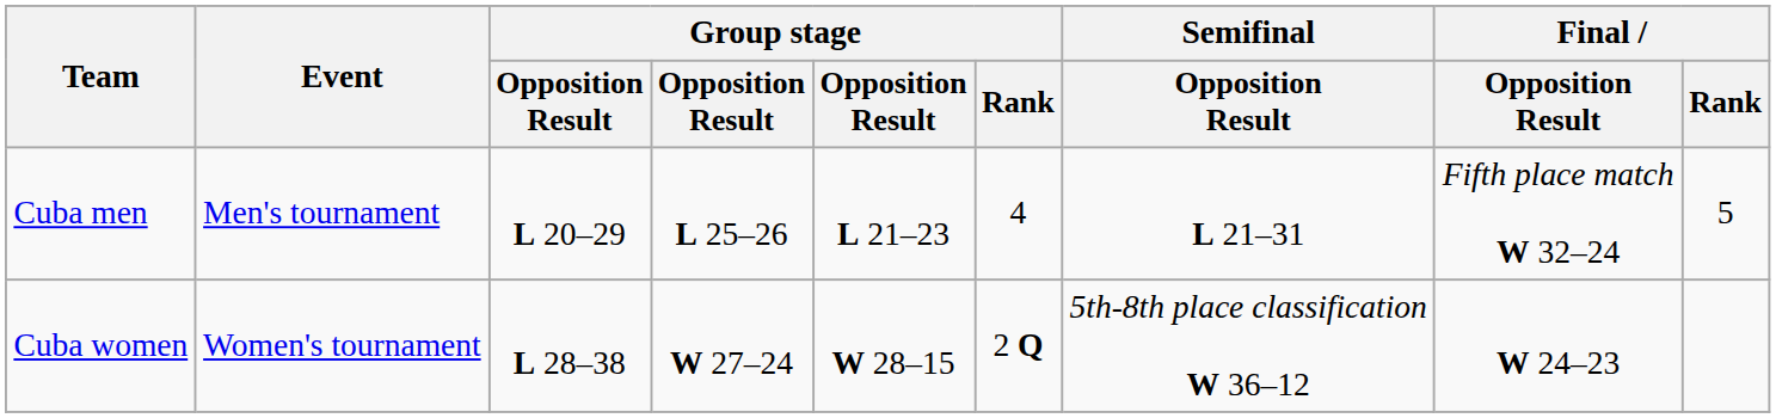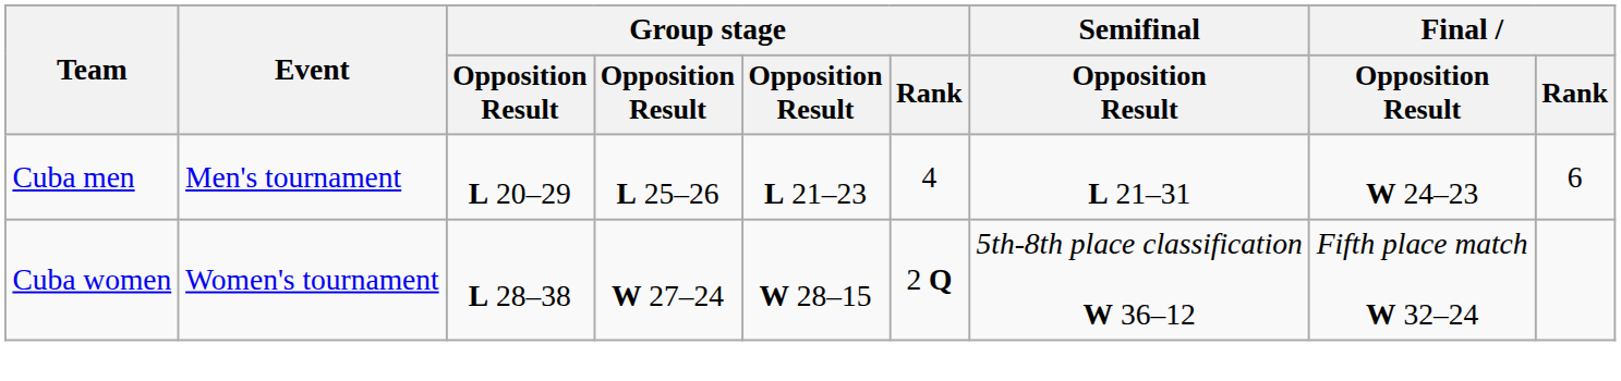 <table class=wikitable style=font-size:90%;text-align:center>
 <tr>
 <th rowspan=2>Team</th>
 <th rowspan=2>Event</th>
 <th colspan=4>Group stage</th>
 <th>Semifinal</th>
 <th colspan=2>Final / </th>
 </tr>
 <tr style=font-size:95%>
 <th>Opposition<br>Result</th>
 <th>Opposition<br>Result</th>
 <th>Opposition<br>Result</th>
 <th>Rank</th>
 <th>Opposition<br>Result</th>
 <th>Opposition<br>Result</th>
 <th>Rank</th>
 </tr>
 <tr>
 <td align=left><a href='#'>Cuba men</a></td>
 <td align=left><a href='#'>Men's tournament</a></td>
 <td><br><strong>L</strong> 20–29</td>
 <td><br><strong>L</strong> 25–26</td>
 <td><br><strong>L</strong> 21–23</td>
 <td>4</td>
 <td><br><strong>L</strong> 21–31</td>
-<td><em>Fifth place match</em><br><br><strong>W</strong> 32–24</td>
-<td>5</td>
+<td><br><strong>W</strong> 24–23</td>
+<td>6</td>
 </tr>
 <tr>
 <td align=left><a href='#'>Cuba women</a></td>
 <td align=left><a href='#'>Women's tournament</a></td>
 <td><br><strong>L</strong> 28–38</td>
 <td><br> <strong>W</strong> 27–24</td>
 <td><br><strong>W</strong> 28–15</td>
 <td>2 <strong>Q</strong></td>
 <td><em>5th-8th place classification</em><br><br><strong>W</strong> 36–12</td>
-<td><br><strong>W</strong> 24–23</td>
+<td><em>Fifth place match</em><br><br><strong>W</strong> 32–24</td>
 <td></td>
 </tr>
 </table>
